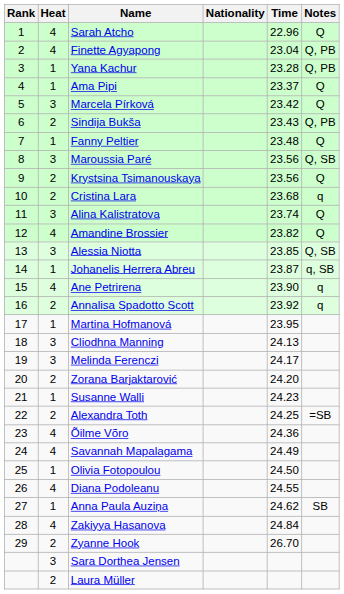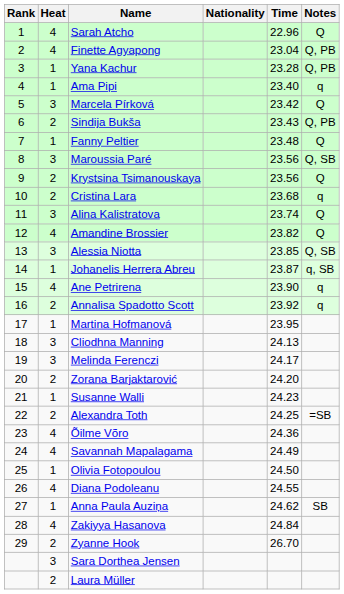 <table class="wikitable sortable" style="text-align:center">
 <tr>
 <th>Rank</th>
 <th>Heat</th>
 <th>Name</th>
 <th>Nationality</th>
 <th>Time</th>
 <th>Notes</th>
 </tr>
 <tr bgcolor=ccffcc>
 <td>1</td>
 <td>4</td>
 <td align=left><a href='#'>Sarah Atcho</a></td>
 <td align=left></td>
 <td>22.96</td>
 <td>Q</td>
 </tr>
 <tr bgcolor=ccffcc>
 <td>2</td>
 <td>4</td>
 <td align=left><a href='#'>Finette Agyapong</a></td>
 <td align=left></td>
 <td>23.04</td>
 <td>Q, PB</td>
 </tr>
 <tr bgcolor=ccffcc>
 <td>3</td>
 <td>1</td>
 <td align=left><a href='#'>Yana Kachur</a></td>
 <td align=left></td>
 <td>23.28</td>
 <td>Q, PB</td>
 </tr>
 <tr bgcolor=ccffcc>
 <td>4</td>
 <td>1</td>
 <td align=left><a href='#'>Ama Pipi</a></td>
 <td align=left></td>
-<td>23.37</td>
-<td>Q</td>
+<td>23.40</td>
+<td>q</td>
 </tr>
 <tr bgcolor=ccffcc>
 <td>5</td>
 <td>3</td>
 <td align=left><a href='#'>Marcela Pírková</a></td>
 <td align=left></td>
 <td>23.42</td>
 <td>Q</td>
 </tr>
 <tr bgcolor=ccffcc>
 <td>6</td>
 <td>2</td>
 <td align=left><a href='#'>Sindija Bukša</a></td>
 <td align=left></td>
 <td>23.43</td>
 <td>Q, PB</td>
 </tr>
 <tr bgcolor=ccffcc>
 <td>7</td>
 <td>1</td>
 <td align=left><a href='#'>Fanny Peltier</a></td>
 <td align=left></td>
 <td>23.48</td>
 <td>Q</td>
 </tr>
 <tr bgcolor=ccffcc>
 <td>8</td>
 <td>3</td>
 <td align=left><a href='#'>Maroussia Paré</a></td>
 <td align=left></td>
 <td>23.56</td>
 <td>Q, SB</td>
 </tr>
 <tr bgcolor=ccffcc>
 <td>9</td>
 <td>2</td>
 <td align=left><a href='#'>Krystsina Tsimanouskaya</a></td>
 <td align=left></td>
 <td>23.56</td>
 <td>Q</td>
 </tr>
 <tr bgcolor=ccffcc>
 <td>10</td>
 <td>2</td>
 <td align=left><a href='#'>Cristina Lara</a></td>
 <td align=left></td>
 <td>23.68</td>
 <td>q</td>
 </tr>
 <tr bgcolor=ccffcc>
 <td>11</td>
 <td>3</td>
 <td align=left><a href='#'>Alina Kalistratova</a></td>
 <td align=left></td>
 <td>23.74</td>
 <td>Q</td>
 </tr>
 <tr bgcolor=ccffcc>
 <td>12</td>
 <td>4</td>
 <td align=left><a href='#'>Amandine Brossier</a></td>
 <td align=left></td>
 <td>23.82</td>
 <td>Q</td>
 </tr>
 <tr bgcolor=ddffdd>
 <td>13</td>
 <td>3</td>
 <td align=left><a href='#'>Alessia Niotta</a></td>
 <td align=left></td>
 <td>23.85</td>
 <td>Q, SB</td>
 </tr>
 <tr bgcolor=ddffdd>
 <td>14</td>
 <td>1</td>
 <td align=left><a href='#'>Johanelis Herrera Abreu</a></td>
 <td align=left></td>
 <td>23.87</td>
 <td>q, SB</td>
 </tr>
 <tr bgcolor=ddffdd>
 <td>15</td>
 <td>4</td>
 <td align=left><a href='#'>Ane Petrirena</a></td>
 <td align=left></td>
 <td>23.90</td>
 <td>q</td>
 </tr>
 <tr bgcolor=ddffdd>
 <td>16</td>
 <td>2</td>
 <td align=left><a href='#'>Annalisa Spadotto Scott</a></td>
 <td align=left></td>
 <td>23.92</td>
 <td>q</td>
 </tr>
 <tr>
 <td>17</td>
 <td>1</td>
 <td align=left><a href='#'>Martina Hofmanová</a></td>
 <td align=left></td>
 <td>23.95</td>
 <td></td>
 </tr>
 <tr>
 <td>18</td>
 <td>3</td>
 <td align=left><a href='#'>Cliodhna Manning</a></td>
 <td align=left></td>
 <td>24.13</td>
 <td></td>
 </tr>
 <tr>
 <td>19</td>
 <td>3</td>
 <td align=left><a href='#'>Melinda Ferenczi</a></td>
 <td align=left></td>
 <td>24.17</td>
 <td></td>
 </tr>
 <tr>
 <td>20</td>
 <td>2</td>
 <td align=left><a href='#'>Zorana Barjaktarović</a></td>
 <td align=left></td>
 <td>24.20</td>
 <td></td>
 </tr>
 <tr>
 <td>21</td>
 <td>1</td>
 <td align=left><a href='#'>Susanne Walli</a></td>
 <td align=left></td>
 <td>24.23</td>
 <td></td>
 </tr>
 <tr>
 <td>22</td>
 <td>2</td>
 <td align=left><a href='#'>Alexandra Toth</a></td>
 <td align=left></td>
 <td>24.25</td>
 <td>=SB</td>
 </tr>
 <tr>
 <td>23</td>
 <td>4</td>
 <td align=left><a href='#'>Õilme Võro</a></td>
 <td align=left></td>
 <td>24.36</td>
 <td></td>
 </tr>
 <tr>
 <td>24</td>
 <td>4</td>
 <td align=left><a href='#'>Savannah Mapalagama</a></td>
 <td align=left></td>
 <td>24.49</td>
 <td></td>
 </tr>
 <tr>
 <td>25</td>
 <td>1</td>
 <td align=left><a href='#'>Olivia Fotopoulou</a></td>
 <td align=left></td>
 <td>24.50</td>
 <td></td>
 </tr>
 <tr>
 <td>26</td>
 <td>4</td>
 <td align=left><a href='#'>Diana Podoleanu</a></td>
 <td align=left></td>
 <td>24.55</td>
 <td></td>
 </tr>
 <tr>
 <td>27</td>
 <td>1</td>
 <td align=left><a href='#'>Anna Paula Auziņa</a></td>
 <td align=left></td>
 <td>24.62</td>
 <td>SB</td>
 </tr>
 <tr>
 <td>28</td>
 <td>4</td>
 <td align=left><a href='#'>Zakiyya Hasanova</a></td>
 <td align=left></td>
 <td>24.84</td>
 <td></td>
 </tr>
 <tr>
 <td>29</td>
 <td>2</td>
 <td align=left><a href='#'>Zyanne Hook</a></td>
 <td align=left></td>
 <td>26.70</td>
 <td></td>
 </tr>
 <tr>
 <td></td>
 <td>3</td>
 <td align=left><a href='#'>Sara Dorthea Jensen</a></td>
 <td align=left></td>
 <td></td>
 <td></td>
 </tr>
 <tr>
 <td></td>
 <td>2</td>
 <td align=left><a href='#'>Laura Müller</a></td>
 <td align=left></td>
 <td></td>
 <td></td>
 </tr>
 </table>
